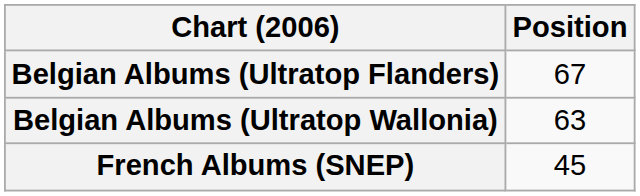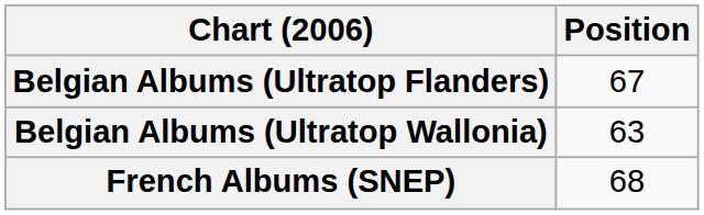 <table class="wikitable sortable plainrowheaders" style="text-align:center">
 <tr>
 <th scope="col">Chart (2006)</th>
 <th scope="col">Position</th>
 </tr>
 <tr>
 <th scope="row">Belgian Albums (Ultratop Flanders)</th>
 <td>67</td>
 </tr>
 <tr>
 <th scope="row">Belgian Albums (Ultratop Wallonia)</th>
 <td>63</td>
 </tr>
 <tr>
 <th scope="row">French Albums (SNEP)</th>
-<td>45</td>
+<td>68</td>
 </tr>
 </table>
